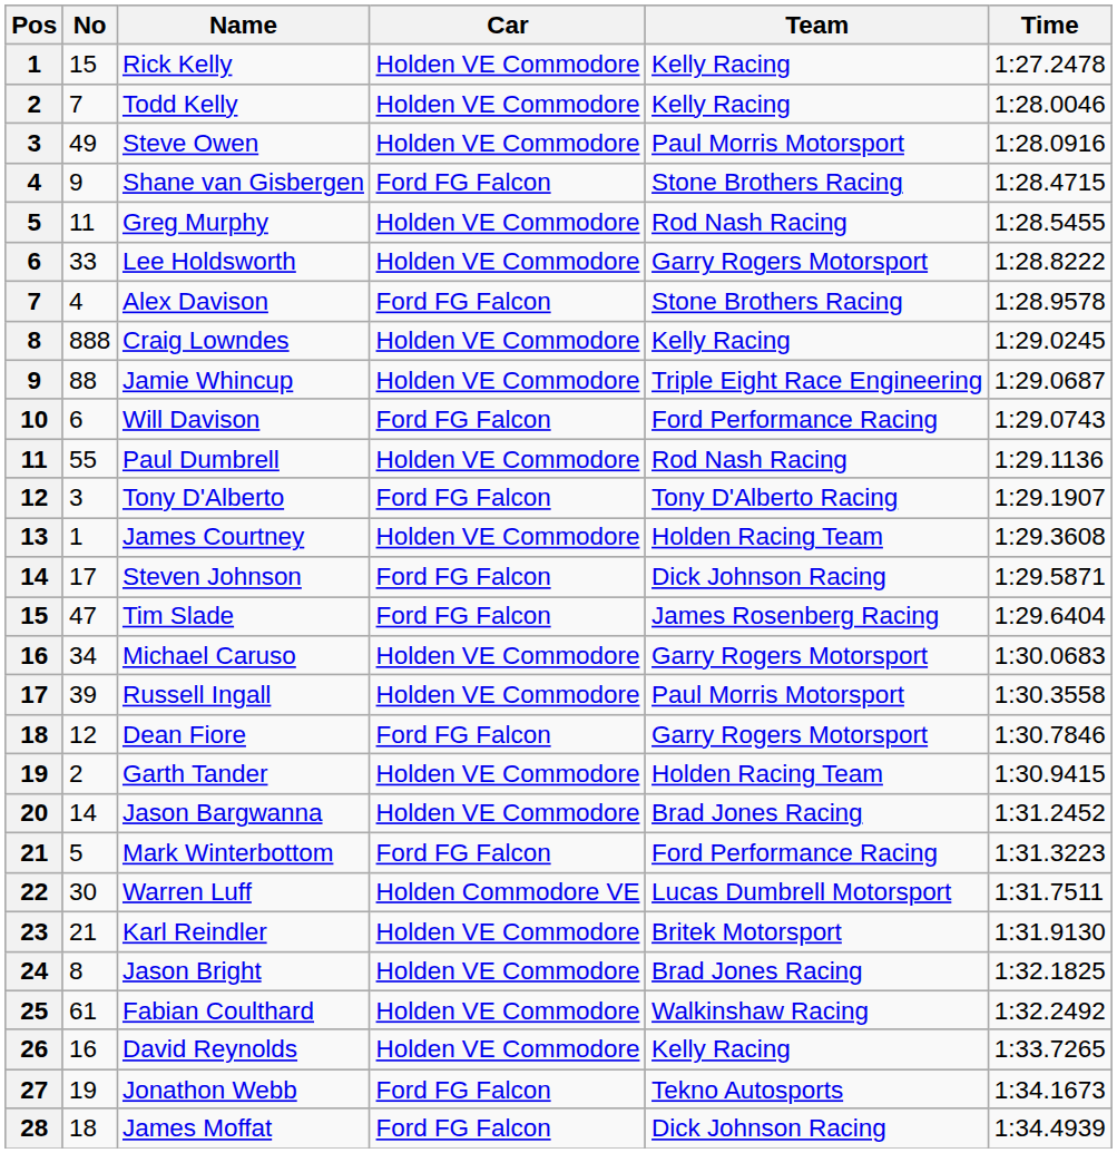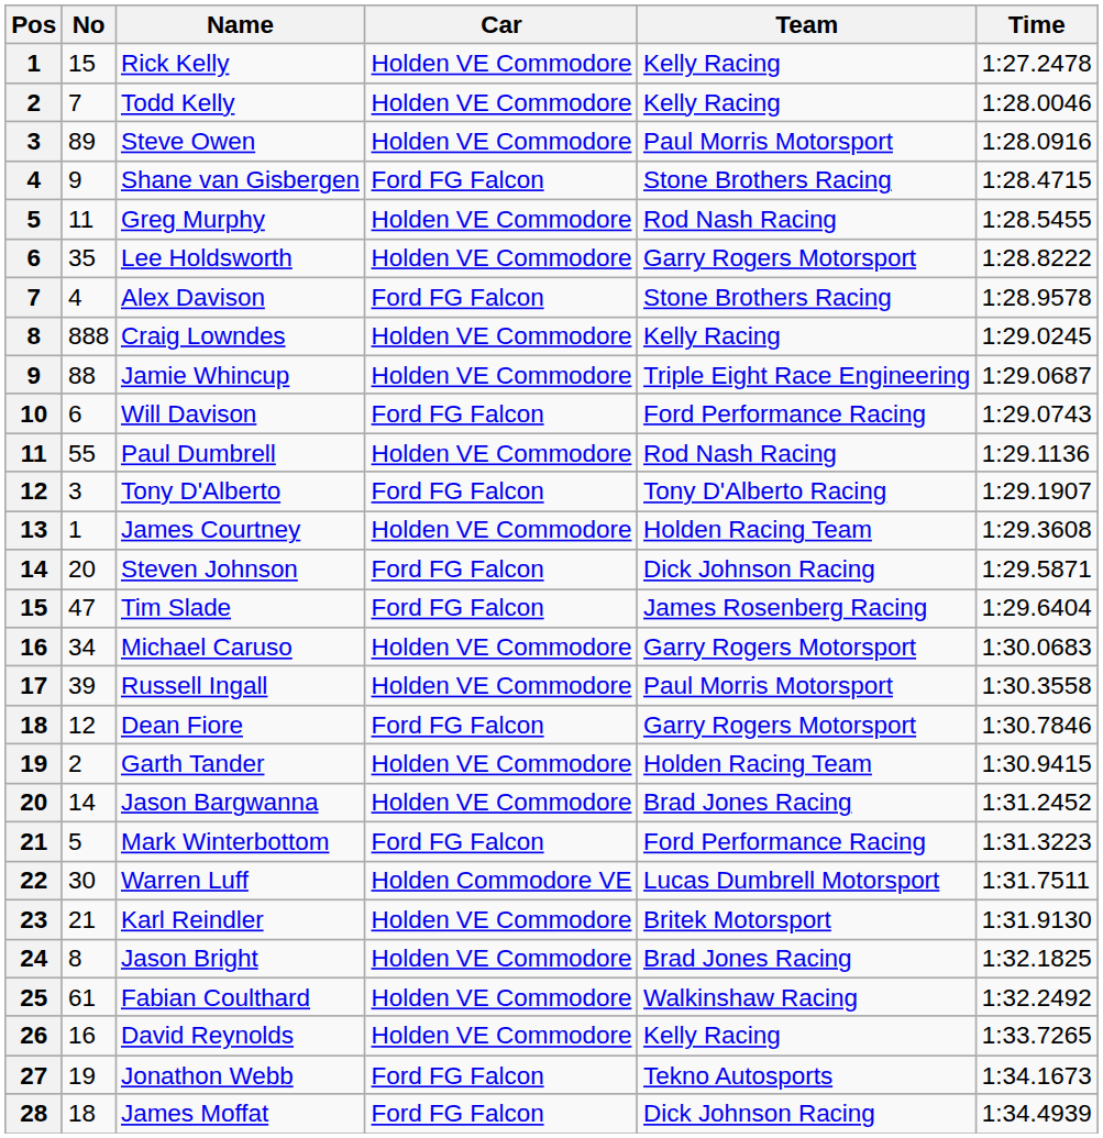 <table class="wikitable" style="font-size: 85%;">
 <tr>
 <th>Pos</th>
 <th>No</th>
 <th>Name</th>
 <th>Car</th>
 <th>Team</th>
 <th>Time</th>
 </tr>
 <tr>
 <th>1</th>
 <td>15</td>
 <td> <a href='#'>Rick Kelly</a></td>
 <td><a href='#'>Holden VE Commodore</a></td>
 <td><a href='#'>Kelly Racing</a></td>
 <td>1:27.2478</td>
 </tr>
 <tr>
 <th>2</th>
 <td>7</td>
 <td> <a href='#'>Todd Kelly</a></td>
 <td><a href='#'>Holden VE Commodore</a></td>
 <td><a href='#'>Kelly Racing</a></td>
 <td>1:28.0046</td>
 </tr>
 <tr>
 <th>3</th>
-<td>49</td>
+<td>89</td>
 <td> <a href='#'>Steve Owen</a></td>
 <td><a href='#'>Holden VE Commodore</a></td>
 <td><a href='#'>Paul Morris Motorsport</a></td>
 <td>1:28.0916</td>
 </tr>
 <tr>
 <th>4</th>
 <td>9</td>
 <td> <a href='#'>Shane van Gisbergen</a></td>
 <td><a href='#'>Ford FG Falcon</a></td>
 <td><a href='#'>Stone Brothers Racing</a></td>
 <td>1:28.4715</td>
 </tr>
 <tr>
 <th>5</th>
 <td>11</td>
 <td> <a href='#'>Greg Murphy</a></td>
 <td><a href='#'>Holden VE Commodore</a></td>
 <td><a href='#'>Rod Nash Racing</a></td>
 <td>1:28.5455</td>
 </tr>
 <tr>
 <th>6</th>
-<td>33</td>
+<td>35</td>
 <td> <a href='#'>Lee Holdsworth</a></td>
 <td><a href='#'>Holden VE Commodore</a></td>
 <td><a href='#'>Garry Rogers Motorsport</a></td>
 <td>1:28.8222</td>
 </tr>
 <tr>
 <th>7</th>
 <td>4</td>
 <td> <a href='#'>Alex Davison</a></td>
 <td><a href='#'>Ford FG Falcon</a></td>
 <td><a href='#'>Stone Brothers Racing</a></td>
 <td>1:28.9578</td>
 </tr>
 <tr>
 <th>8</th>
 <td>888</td>
 <td> <a href='#'>Craig Lowndes</a></td>
 <td><a href='#'>Holden VE Commodore</a></td>
 <td><a href='#'>Kelly Racing</a></td>
 <td>1:29.0245</td>
 </tr>
 <tr>
 <th>9</th>
 <td>88</td>
 <td> <a href='#'>Jamie Whincup</a></td>
 <td><a href='#'>Holden VE Commodore</a></td>
 <td><a href='#'>Triple Eight Race Engineering</a></td>
 <td>1:29.0687</td>
 </tr>
 <tr>
 <th>10</th>
 <td>6</td>
 <td> <a href='#'>Will Davison</a></td>
 <td><a href='#'>Ford FG Falcon</a></td>
 <td><a href='#'>Ford Performance Racing</a></td>
 <td>1:29.0743</td>
 </tr>
 <tr>
 <th>11</th>
 <td>55</td>
 <td> <a href='#'>Paul Dumbrell</a></td>
 <td><a href='#'>Holden VE Commodore</a></td>
 <td><a href='#'>Rod Nash Racing</a></td>
 <td>1:29.1136</td>
 </tr>
 <tr>
 <th>12</th>
 <td>3</td>
 <td> <a href='#'>Tony D'Alberto</a></td>
 <td><a href='#'>Ford FG Falcon</a></td>
 <td><a href='#'>Tony D'Alberto Racing</a></td>
 <td>1:29.1907</td>
 </tr>
 <tr>
 <th>13</th>
 <td>1</td>
 <td> <a href='#'>James Courtney</a></td>
 <td><a href='#'>Holden VE Commodore</a></td>
 <td><a href='#'>Holden Racing Team</a></td>
 <td>1:29.3608</td>
 </tr>
 <tr>
 <th>14</th>
-<td>17</td>
+<td>20</td>
 <td> <a href='#'>Steven Johnson</a></td>
 <td><a href='#'>Ford FG Falcon</a></td>
 <td><a href='#'>Dick Johnson Racing</a></td>
 <td>1:29.5871</td>
 </tr>
 <tr>
 <th>15</th>
 <td>47</td>
 <td> <a href='#'>Tim Slade</a></td>
 <td><a href='#'>Ford FG Falcon</a></td>
 <td><a href='#'>James Rosenberg Racing</a></td>
 <td>1:29.6404</td>
 </tr>
 <tr>
 <th>16</th>
 <td>34</td>
 <td> <a href='#'>Michael Caruso</a></td>
 <td><a href='#'>Holden VE Commodore</a></td>
 <td><a href='#'>Garry Rogers Motorsport</a></td>
 <td>1:30.0683</td>
 </tr>
 <tr>
 <th>17</th>
 <td>39</td>
 <td> <a href='#'>Russell Ingall</a></td>
 <td><a href='#'>Holden VE Commodore</a></td>
 <td><a href='#'>Paul Morris Motorsport</a></td>
 <td>1:30.3558</td>
 </tr>
 <tr>
 <th>18</th>
 <td>12</td>
 <td> <a href='#'>Dean Fiore</a></td>
 <td><a href='#'>Ford FG Falcon</a></td>
 <td><a href='#'>Garry Rogers Motorsport</a></td>
 <td>1:30.7846</td>
 </tr>
 <tr>
 <th>19</th>
 <td>2</td>
 <td> <a href='#'>Garth Tander</a></td>
 <td><a href='#'>Holden VE Commodore</a></td>
 <td><a href='#'>Holden Racing Team</a></td>
 <td>1:30.9415</td>
 </tr>
 <tr>
 <th>20</th>
 <td>14</td>
 <td> <a href='#'>Jason Bargwanna</a></td>
 <td><a href='#'>Holden VE Commodore</a></td>
 <td><a href='#'>Brad Jones Racing</a></td>
 <td>1:31.2452</td>
 </tr>
 <tr>
 <th>21</th>
 <td>5</td>
 <td> <a href='#'>Mark Winterbottom</a></td>
 <td><a href='#'>Ford FG Falcon</a></td>
 <td><a href='#'>Ford Performance Racing</a></td>
 <td>1:31.3223</td>
 </tr>
 <tr>
 <th>22</th>
 <td>30</td>
 <td> <a href='#'>Warren Luff</a></td>
 <td><a href='#'>Holden Commodore VE</a></td>
 <td><a href='#'>Lucas Dumbrell Motorsport</a></td>
 <td>1:31.7511</td>
 </tr>
 <tr>
 <th>23</th>
 <td>21</td>
 <td> <a href='#'>Karl Reindler</a></td>
 <td><a href='#'>Holden VE Commodore</a></td>
 <td><a href='#'>Britek Motorsport</a></td>
 <td>1:31.9130</td>
 </tr>
 <tr>
 <th>24</th>
 <td>8</td>
 <td> <a href='#'>Jason Bright</a></td>
 <td><a href='#'>Holden VE Commodore</a></td>
 <td><a href='#'>Brad Jones Racing</a></td>
 <td>1:32.1825</td>
 </tr>
 <tr>
 <th>25</th>
 <td>61</td>
 <td> <a href='#'>Fabian Coulthard</a></td>
 <td><a href='#'>Holden VE Commodore</a></td>
 <td><a href='#'>Walkinshaw Racing</a></td>
 <td>1:32.2492</td>
 </tr>
 <tr>
 <th>26</th>
 <td>16</td>
 <td> <a href='#'>David Reynolds</a></td>
 <td><a href='#'>Holden VE Commodore</a></td>
 <td><a href='#'>Kelly Racing</a></td>
 <td>1:33.7265</td>
 </tr>
 <tr>
 <th>27</th>
 <td>19</td>
 <td> <a href='#'>Jonathon Webb</a></td>
 <td><a href='#'>Ford FG Falcon</a></td>
 <td><a href='#'>Tekno Autosports</a></td>
 <td>1:34.1673</td>
 </tr>
 <tr>
 <th>28</th>
 <td>18</td>
 <td> <a href='#'>James Moffat</a></td>
 <td><a href='#'>Ford FG Falcon</a></td>
 <td><a href='#'>Dick Johnson Racing</a></td>
 <td>1:34.4939</td>
 </tr>
 </table>
